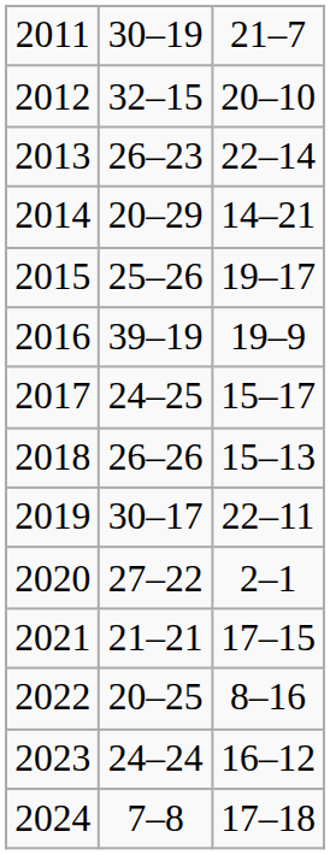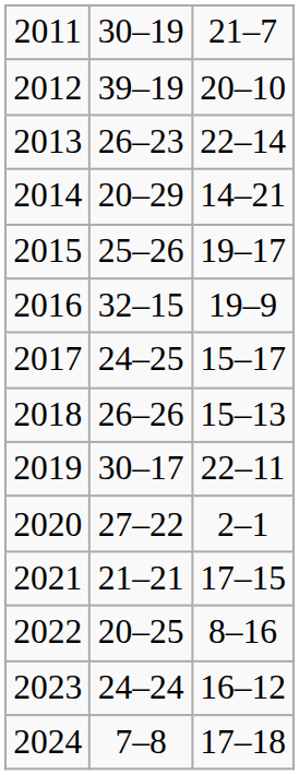 <table class="wikitable" style="text-align:center;">
 <tr>
 <td>2011</td>
 <td>30–19</td>
 <td>21–7</td>
 </tr>
 <tr>
 <td>2012</td>
-<td>32–15</td>
+<td>39–19</td>
 <td>20–10</td>
 </tr>
 <tr>
 <td>2013</td>
 <td>26–23</td>
 <td>22–14</td>
 </tr>
 <tr>
 <td>2014</td>
 <td>20–29</td>
 <td>14–21</td>
 </tr>
 <tr>
 <td>2015</td>
 <td>25–26</td>
 <td>19–17</td>
 </tr>
 <tr>
 <td>2016</td>
-<td>39–19</td>
+<td>32–15</td>
 <td>19–9</td>
 </tr>
 <tr>
 <td>2017</td>
 <td>24–25</td>
 <td>15–17</td>
 </tr>
 <tr>
 <td>2018</td>
 <td>26–26</td>
 <td>15–13</td>
 </tr>
 <tr>
 <td>2019</td>
 <td>30–17</td>
 <td>22–11</td>
 </tr>
 <tr>
 <td>2020</td>
 <td>27–22</td>
 <td>2–1</td>
 </tr>
 <tr>
 <td>2021</td>
 <td>21–21</td>
 <td>17–15</td>
 </tr>
 <tr>
 <td>2022</td>
 <td>20–25</td>
 <td>8–16</td>
 </tr>
 <tr>
 <td>2023</td>
 <td>24–24</td>
 <td>16–12</td>
 </tr>
 <tr>
 <td>2024</td>
 <td>7–8</td>
 <td>17–18</td>
 </tr>
 </table>
